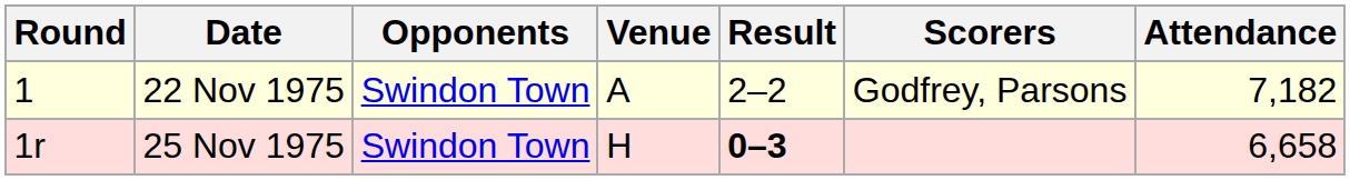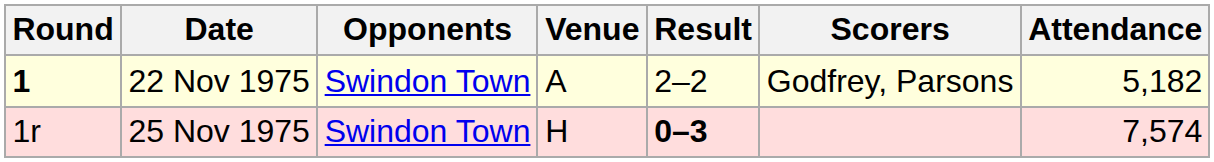 <table class="wikitable">
 <tr>
 <th>Round</th>
 <th>Date</th>
 <th>Opponents</th>
 <th>Venue</th>
 <th>Result</th>
 <th>Scorers</th>
 <th>Attendance</th>
 </tr>
 <tr bgcolor="#ffffdd">
-<td>1</td>
+<td><strong>1</strong></td>
 <td>22 Nov 1975</td>
 <td><a href='#'>Swindon Town</a></td>
 <td>A</td>
 <td>2–2</td>
 <td>Godfrey, Parsons</td>
-<td align="right">7,182</td>
+<td align="right">5,182</td>
 </tr>
 <tr bgcolor="#ffdddd">
 <td>1r</td>
 <td>25 Nov 1975</td>
 <td><a href='#'>Swindon Town</a></td>
 <td>H</td>
 <td><strong>0–3</strong></td>
 <td></td>
-<td align="right">6,658</td>
+<td align="right">7,574</td>
 </tr>
 </table>
